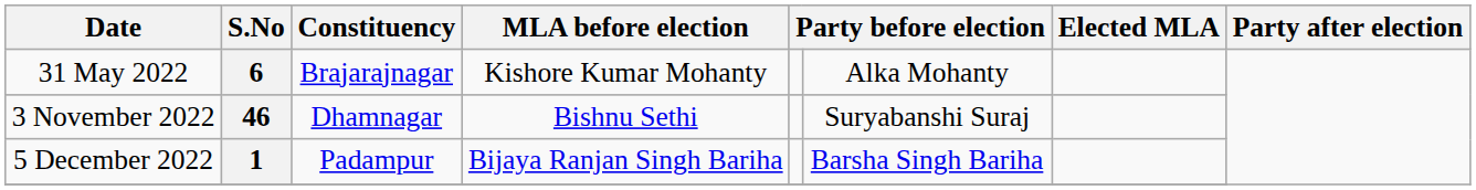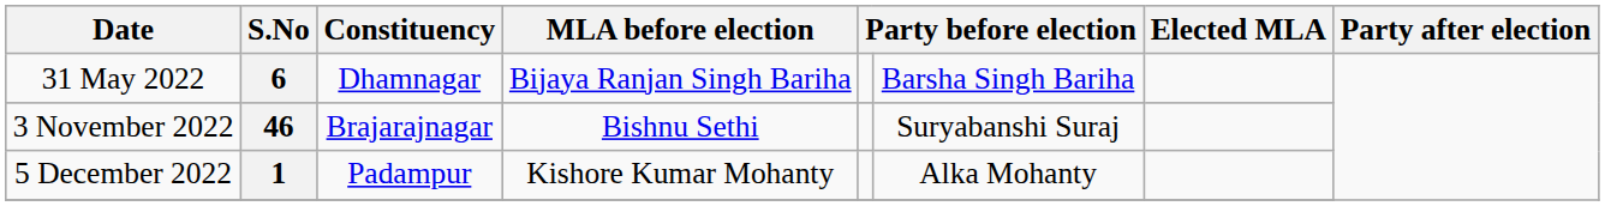 <table class="wikitable sortable" style="text-align:center;">
 <tr>
 <th>Date</th>
 <th>S.No</th>
 <th>Constituency</th>
 <th>MLA before election</th>
 <th colspan="2">Party before election</th>
 <th>Elected MLA</th>
 <th colspan="2">Party after election</th>
 </tr>
 <tr>
 <td>31 May 2022</td>
 <th>6</th>
-<td><a href='#'>Brajarajnagar</a></td>
-<td>Kishore Kumar Mohanty</td>
+<td><a href='#'>Dhamnagar</a></td>
+<td><a href='#'>Bijaya Ranjan Singh Bariha</a></td>
 <td></td>
-<td>Alka Mohanty</td>
+<td><a href='#'>Barsha Singh Bariha</a></td>
 <td></td>
 </tr>
 <tr>
 <td>3 November 2022</td>
 <th>46</th>
-<td><a href='#'>Dhamnagar</a></td>
+<td><a href='#'>Brajarajnagar</a></td>
 <td><a href='#'>Bishnu Sethi</a></td>
 <td></td>
 <td>Suryabanshi Suraj</td>
 <td></td>
 </tr>
 <tr>
 <td>5 December 2022</td>
 <th>1</th>
 <td><a href='#'>Padampur</a></td>
-<td><a href='#'>Bijaya Ranjan Singh Bariha</a></td>
+<td>Kishore Kumar Mohanty</td>
 <td></td>
-<td><a href='#'>Barsha Singh Bariha</a></td>
+<td>Alka Mohanty</td>
 <td></td>
 </tr>
 <tr>
 </tr>
 </table>
